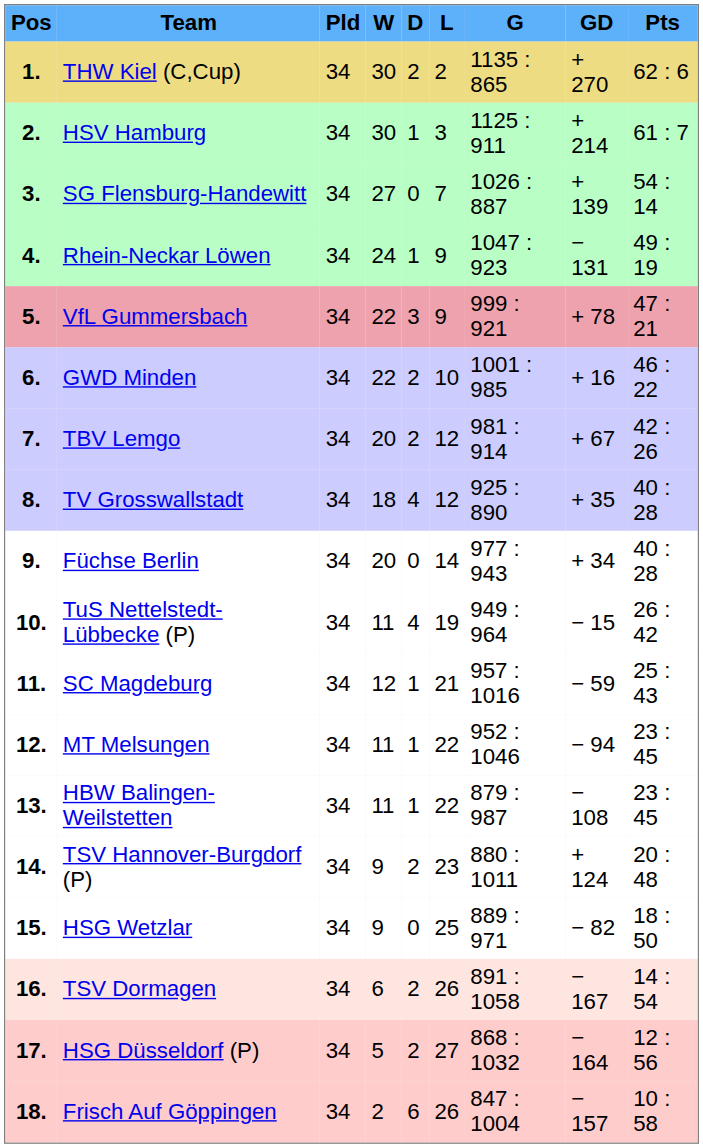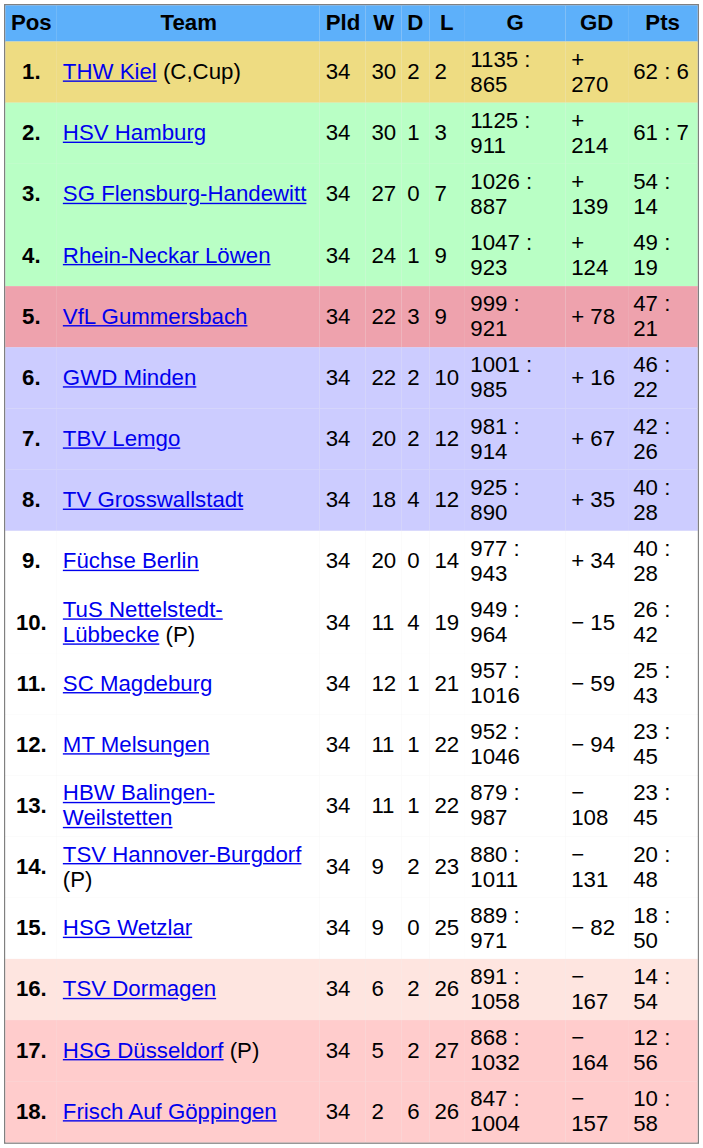 <table style="border-style:solid;border-width:1px;border-color:#808080;background-color:#EFEFEF" cellspacing="0" cellpadding="4" width="500px" style="text-align:center">
 <tr bgcolor="#5DB0FA">
 <th>Pos</th>
 <th>Team</th>
 <th>Pld</th>
 <th>W</th>
 <th>D</th>
 <th>L</th>
 <th>G</th>
 <th>GD</th>
 <th>Pts</th>
 </tr>
 <tr bgcolor="#EEDC82">
 <th>1.</th>
 <td align="left"><a href='#'>THW Kiel</a> (C,Cup)</td>
 <td>34</td>
 <td>30</td>
 <td>2</td>
 <td>2</td>
 <td>1135 : 865</td>
 <td>+ 270</td>
 <td>62 : 6</td>
 </tr>
 <tr bgcolor="#B9FFC5">
 <th>2.</th>
 <td align="left"><a href='#'>HSV Hamburg</a></td>
 <td>34</td>
 <td>30</td>
 <td>1</td>
 <td>3</td>
 <td>1125 : 911</td>
 <td>+ 214</td>
 <td>61 : 7</td>
 </tr>
 <tr bgcolor="#B9FFC5">
 <th>3.</th>
 <td align="left"><a href='#'>SG Flensburg-Handewitt</a></td>
 <td>34</td>
 <td>27</td>
 <td>0</td>
 <td>7</td>
 <td>1026 : 887</td>
 <td>+ 139</td>
 <td>54 : 14</td>
 </tr>
 <tr bgcolor="#B9FFC5">
 <th>4.</th>
 <td align="left"><a href='#'>Rhein-Neckar Löwen</a></td>
 <td>34</td>
 <td>24</td>
 <td>1</td>
 <td>9</td>
 <td>1047 : 923</td>
-<td>− 131</td>
+<td>+ 124</td>
 <td>49 : 19</td>
 </tr>
 <tr bgcolor="EEA2AD">
 <th>5.</th>
 <td align="left"><a href='#'>VfL Gummersbach</a></td>
 <td>34</td>
 <td>22</td>
 <td>3</td>
 <td>9</td>
 <td>999 : 921</td>
 <td>+ 78</td>
 <td>47 : 21</td>
 </tr>
 <tr bgcolor="ccccff">
 <th>6.</th>
 <td align="left"><a href='#'>GWD Minden</a></td>
 <td>34</td>
 <td>22</td>
 <td>2</td>
 <td>10</td>
 <td>1001 : 985</td>
 <td>+ 16</td>
 <td>46 : 22</td>
 </tr>
 <tr bgcolor="ccccff">
 <th>7.</th>
 <td align="left"><a href='#'>TBV Lemgo</a></td>
 <td>34</td>
 <td>20</td>
 <td>2</td>
 <td>12</td>
 <td>981 : 914</td>
 <td>+ 67</td>
 <td>42 : 26</td>
 </tr>
 <tr bgcolor="#ccccff">
 <th>8.</th>
 <td align="left"><a href='#'>TV Grosswallstadt</a></td>
 <td>34</td>
 <td>18</td>
 <td>4</td>
 <td>12</td>
 <td>925 : 890</td>
 <td>+ 35</td>
 <td>40 : 28</td>
 </tr>
 <tr bgcolor="#ffffff">
 <th>9.</th>
 <td align="left"><a href='#'>Füchse Berlin</a></td>
 <td>34</td>
 <td>20</td>
 <td>0</td>
 <td>14</td>
 <td>977 : 943</td>
 <td>+ 34</td>
 <td>40 : 28</td>
 </tr>
 <tr bgcolor="#ffffff">
 <th>10.</th>
 <td align="left"><a href='#'>TuS Nettelstedt-Lübbecke</a> (P)</td>
 <td>34</td>
 <td>11</td>
 <td>4</td>
 <td>19</td>
 <td>949 : 964</td>
 <td>− 15</td>
 <td>26 : 42</td>
 </tr>
 <tr bgcolor="#ffffff">
 <th>11.</th>
 <td align="left"><a href='#'>SC Magdeburg</a></td>
 <td>34</td>
 <td>12</td>
 <td>1</td>
 <td>21</td>
 <td>957 : 1016</td>
 <td>− 59</td>
 <td>25 : 43</td>
 </tr>
 <tr bgcolor="#ffffff">
 <th>12.</th>
 <td align="left"><a href='#'>MT Melsungen</a></td>
 <td>34</td>
 <td>11</td>
 <td>1</td>
 <td>22</td>
 <td>952 : 1046</td>
 <td>− 94</td>
 <td>23 : 45</td>
 </tr>
 <tr bgcolor="#ffffff">
 <th>13.</th>
 <td align="left"><a href='#'>HBW Balingen-Weilstetten</a></td>
 <td>34</td>
 <td>11</td>
 <td>1</td>
 <td>22</td>
 <td>879 : 987</td>
 <td>− 108</td>
 <td>23 : 45</td>
 </tr>
 <tr bgcolor="#ffffff">
 <th>14.</th>
 <td align="left"><a href='#'>TSV Hannover-Burgdorf</a> (P)</td>
 <td>34</td>
 <td>9</td>
 <td>2</td>
 <td>23</td>
 <td>880 : 1011</td>
-<td>+ 124</td>
+<td>− 131</td>
 <td>20 : 48</td>
 </tr>
 <tr bgcolor="#ffffff">
 <th>15.</th>
 <td align="left"><a href='#'>HSG Wetzlar</a></td>
 <td>34</td>
 <td>9</td>
 <td>0</td>
 <td>25</td>
 <td>889 : 971</td>
 <td>− 82</td>
 <td>18 : 50</td>
 </tr>
 <tr bgcolor="#FEE5E0">
 <th>16.</th>
 <td align="left"><a href='#'>TSV Dormagen</a></td>
 <td>34</td>
 <td>6</td>
 <td>2</td>
 <td>26</td>
 <td>891 : 1058</td>
 <td>− 167</td>
 <td>14 : 54</td>
 </tr>
 <tr bgcolor="#ffcccc">
 <th>17.</th>
 <td align="left"><a href='#'>HSG Düsseldorf</a> (P)</td>
 <td>34</td>
 <td>5</td>
 <td>2</td>
 <td>27</td>
 <td>868 : 1032</td>
 <td>− 164</td>
 <td>12 : 56</td>
 </tr>
 <tr bgcolor="#ffcccc">
 <th>18.</th>
 <td align="left"><a href='#'>Frisch Auf Göppingen</a></td>
 <td>34</td>
 <td>2</td>
 <td>6</td>
 <td>26</td>
 <td>847 : 1004</td>
 <td>− 157</td>
 <td>10 : 58</td>
 </tr>
 </table>
